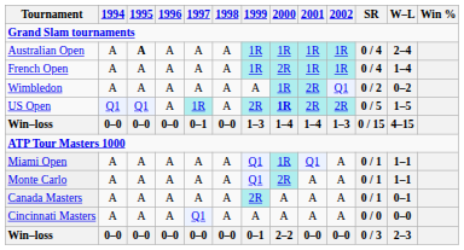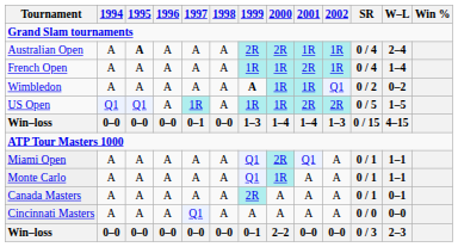 <table class=wikitable style=text-align:center>
 <tr>
 <th>Tournament</th>
 <th><a href='#'>1994</a></th>
 <th><a href='#'>1995</a></th>
 <th><a href='#'>1996</a></th>
 <th><a href='#'>1997</a></th>
 <th><a href='#'>1998</a></th>
 <th><a href='#'>1999</a></th>
 <th><a href='#'>2000</a></th>
 <th><a href='#'>2001</a></th>
 <th><a href='#'>2002</a></th>
 <th>SR</th>
 <th>W–L</th>
 <th>Win %</th>
 </tr>
 <tr>
 <td colspan=25 style=text-align:left><a href='#'><strong>Grand Slam tournaments</strong></a></td>
 </tr>
 <tr>
 <td align=left><a href='#'>Australian Open</a></td>
 <td>A</td>
 <td><strong>A</strong></td>
 <td>A</td>
 <td>A</td>
 <td>A</td>
-<td bgcolor=afeeee><a href='#'>1R</a></td>
-<td bgcolor=afeeee><a href='#'>1R</a></td>
+<td bgcolor=afeeee><a href='#'>2R</a></td>
+<td bgcolor=afeeee><a href='#'>2R</a></td>
 <td bgcolor=afeeee><a href='#'>1R</a></td>
 <td bgcolor=afeeee><a href='#'>1R</a></td>
 <th>0 / 4</th>
 <th>2–4</th>
 <th></th>
 </tr>
 <tr>
 <td align=left><a href='#'>French Open</a></td>
 <td>A</td>
 <td>A</td>
 <td>A</td>
 <td>A</td>
 <td>A</td>
 <td bgcolor=afeeee><a href='#'>1R</a></td>
+<td bgcolor=afeeee><a href='#'>1R</a></td>
 <td bgcolor=afeeee><a href='#'>2R</a></td>
-<td bgcolor=afeeee><a href='#'>1R</a></td>
 <td bgcolor=afeeee><a href='#'>1R</a></td>
 <th>0 / 4</th>
 <th>1–4</th>
 <th></th>
 </tr>
 <tr>
 <td align=left><a href='#'>Wimbledon</a></td>
 <td>A</td>
 <td>A</td>
 <td>A</td>
 <td>A</td>
 <td>A</td>
-<td>A</td>
+<td><strong>A</strong></td>
 <td bgcolor=afeeee><a href='#'>1R</a></td>
-<td bgcolor=afeeee><a href='#'>2R</a></td>
+<td bgcolor=afeeee><a href='#'>1R</a></td>
 <td bgcolor=ecf2ff><a href='#'>Q1</a></td>
 <th>0 / 2</th>
 <th>0–2</th>
 <th></th>
 </tr>
 <tr>
 <td align=left><a href='#'>US Open</a></td>
 <td bgcolor=ecf2ff><a href='#'>Q1</a></td>
 <td bgcolor=ecf2ff><a href='#'>Q1</a></td>
 <td>A</td>
 <td bgcolor=afeeee><a href='#'>1R</a></td>
 <td>A</td>
-<td bgcolor=afeeee><a href='#'>2R</a></td>
-<td bgcolor=afeeee><strong><a href='#'>1R</a></strong></td>
+<td bgcolor=afeeee><a href='#'>1R</a></td>
+<td bgcolor=afeeee><a href='#'>1R</a></td>
 <td bgcolor=afeeee><a href='#'>2R</a></td>
 <td bgcolor=afeeee><a href='#'>2R</a></td>
 <th>0 / 5</th>
 <th>1–5</th>
 <th></th>
 </tr>
 <tr>
 <th style=text-align:left>Win–loss</th>
 <th>0–0</th>
 <th>0–0</th>
 <th>0–0</th>
 <th>0–1</th>
 <th>0–0</th>
 <th>1–3</th>
 <th>1–4</th>
 <th>1–4</th>
 <th>1–3</th>
 <th>0 / 15</th>
 <th>4–15</th>
 <th></th>
 </tr>
 <tr>
 <td colspan=25 style=text-align:left><strong><a href='#'>ATP Tour Masters 1000</a></strong></td>
 </tr>
 <tr>
 <td bgcolor=efefef align=left><a href='#'>Miami Open</a></td>
 <td>A</td>
 <td>A</td>
 <td>A</td>
 <td>A</td>
 <td>A</td>
 <td bgcolor=ecf2ff><a href='#'>Q1</a></td>
-<td bgcolor=afeeee><a href='#'>1R</a></td>
+<td bgcolor=afeeee><a href='#'>2R</a></td>
 <td bgcolor=ecf2ff><a href='#'>Q1</a></td>
 <td>A</td>
 <th>0 / 1</th>
 <th>1–1</th>
 <th></th>
 </tr>
 <tr>
 <td bgcolor=efefef align=left><a href='#'>Monte Carlo</a></td>
 <td>A</td>
 <td>A</td>
 <td>A</td>
 <td>A</td>
 <td>A</td>
 <td bgcolor=ecf2ff><a href='#'>Q1</a></td>
-<td bgcolor=afeeee><a href='#'>2R</a></td>
+<td bgcolor=afeeee><a href='#'>1R</a></td>
 <td>A</td>
 <td>A</td>
 <th>0 / 1</th>
 <th>1–1</th>
 <th></th>
 </tr>
 <tr>
 <td bgcolor=efefef align=left><a href='#'>Canada Masters</a></td>
 <td>A</td>
 <td>A</td>
 <td>A</td>
 <td>A</td>
 <td>A</td>
 <td bgcolor=afeeee><a href='#'>2R</a></td>
 <td>A</td>
 <td>A</td>
 <td>A</td>
 <th>0 / 1</th>
 <th>0–1</th>
 <th></th>
 </tr>
 <tr>
 <td bgcolor=efefef align=left><a href='#'>Cincinnati Masters</a></td>
 <td>A</td>
 <td>A</td>
 <td>A</td>
 <td bgcolor=ecf2ff><a href='#'>Q1</a></td>
 <td>A</td>
 <td>A</td>
 <td>A</td>
 <td>A</td>
 <td>A</td>
 <th>0 / 0</th>
 <th>0–0</th>
 <th></th>
 </tr>
 <tr>
 <th style=text-align:left>Win–loss</th>
 <th>0–0</th>
 <th>0–0</th>
 <th>0–0</th>
 <th>0–0</th>
 <th>0–0</th>
 <th>0–1</th>
 <th>2–2</th>
 <th>0–0</th>
 <th>0–0</th>
 <th>0 / 3</th>
 <th>2–3</th>
 <th></th>
 </tr>
 </table>
